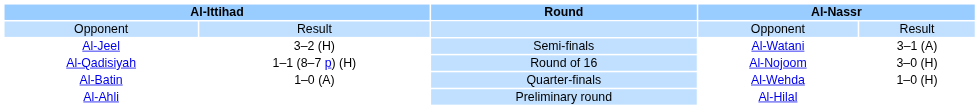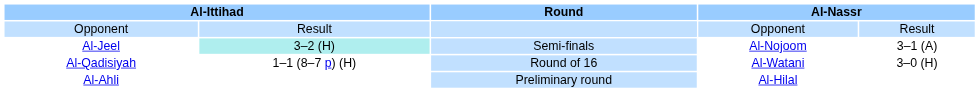 <table style="width:100%; text-align:center;">
 <tr style="vertical-align:top; background:#9cf;">
 <th colspan=2 style="width:1*">Al-Ittihad</th>
 <th><strong>Round</strong></th>
 <th colspan=2 style="width:1*">Al-Nassr</th>
 </tr>
 <tr style="vertical-align:top; background:#c1e0ff;">
 <td>Opponent</td>
 <td>Result</td>
 <td style="background:#c1e0ff;"></td>
 <td>Opponent</td>
 <td>Result</td>
 </tr>
 <tr>
 <td><a href='#'>Al-Jeel</a></td>
-<td>3–2 (H)</td>
+<td style="background: paleturquoise;">3–2 (H)</td>
 <td style="background:#c1e0ff;" rowspan="1">Semi-finals</td>
-<td><a href='#'>Al-Watani</a></td>
+<td><a href='#'>Al-Nojoom</a></td>
 <td>3–1 (A)</td>
 </tr>
 <tr>
 <td><a href='#'>Al-Qadisiyah</a></td>
 <td>1–1 (8–7 <a href='#'>p</a>) (H)</td>
 <td style="background:#c1e0ff;">Round of 16</td>
-<td><a href='#'>Al-Nojoom</a></td>
+<td><a href='#'>Al-Watani</a></td>
 <td>3–0 (H)</td>
-</tr>
-<tr>
-<td><a href='#'>Al-Batin</a></td>
-<td>1–0 (A)</td>
-<td style="background:#c1e0ff;">Quarter-finals</td>
-<td><a href='#'>Al-Wehda</a></td>
-<td>1–0 (H)</td>
 </tr>
 <tr>
 <td rowspan=2><a href='#'>Al-Ahli</a></td>
 <td></td>
 <td style="background:#c1e0ff;">Preliminary round</td>
 <td rowspan=2><a href='#'>Al-Hilal</a></td>
 <td></td>
 </tr>
 </table>
